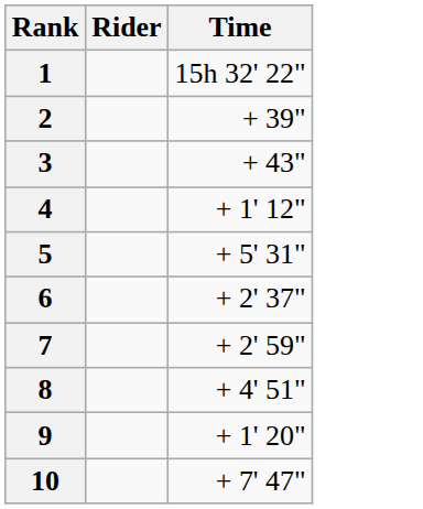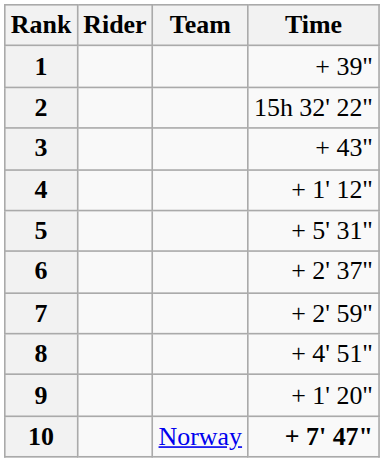 <table class="wikitable" margin-bottom:0;">
 <tr>
 <th scope="col">Rank</th>
 <th scope="col">Rider</th>
+<th scope="col">Team</th>
 <th scope="col">Time</th>
 </tr>
 <tr>
 <th scope="row">1</th>
 <td> </td>
-<td align="right">15h 32' 22"</td>
+<td></td>
+<td align="right">+ 39"</td>
 </tr>
 <tr>
 <th scope="row">2</th>
 <td></td>
-<td align="right">+ 39"</td>
+<td></td>
+<td align="right">15h 32' 22"</td>
 </tr>
 <tr>
 <th scope="row">3</th>
+<td></td>
 <td></td>
 <td align="right">+ 43"</td>
 </tr>
 <tr>
 <th scope="row">4</th>
 <td></td>
+<td></td>
 <td align="right">+ 1' 12"</td>
 </tr>
 <tr>
 <th scope="row">5</th>
+<td></td>
 <td></td>
 <td align="right">+ 5' 31"</td>
 </tr>
 <tr>
 <th scope="row">6</th>
 <td></td>
+<td></td>
 <td align="right">+ 2' 37"</td>
 </tr>
 <tr>
 <th scope="row">7</th>
+<td></td>
 <td></td>
 <td align="right">+ 2' 59"</td>
 </tr>
 <tr>
 <th scope="row">8</th>
 <td></td>
+<td></td>
 <td align="right">+ 4' 51"</td>
 </tr>
 <tr>
 <th scope="row">9</th>
+<td></td>
 <td></td>
 <td align="right">+ 1' 20"</td>
 </tr>
 <tr>
 <th scope="row">10</th>
 <td></td>
-<td align="right">+ 7' 47"</td>
+<td><a href='#'>Norway</a></td>
+<td align="right"><strong>+ 7' 47"</strong></td>
 </tr>
 </table>
